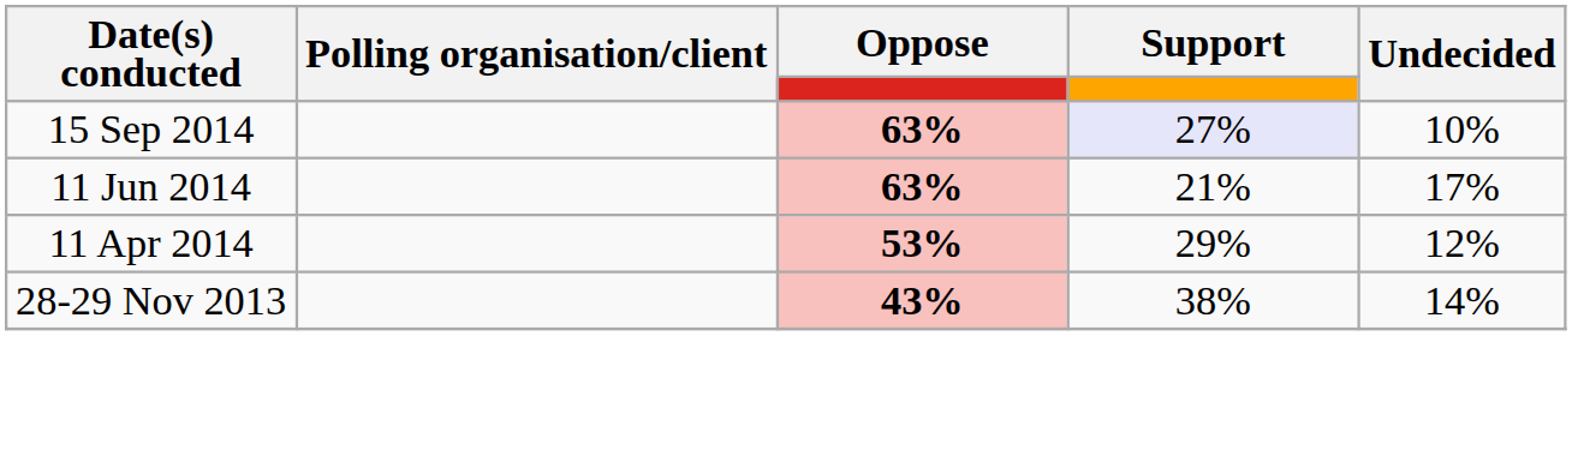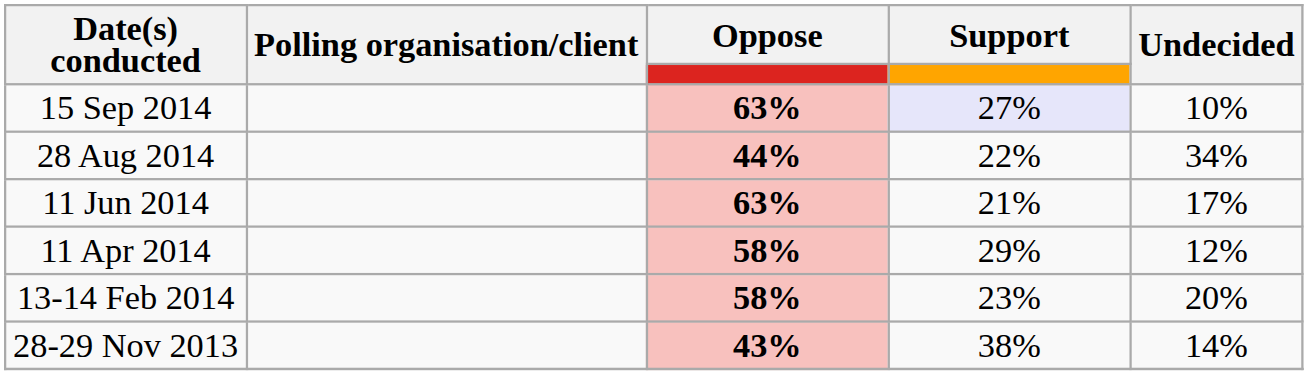 <table class="wikitable sortable" style="text-align: center; line-height: 14px; font-size: 95%;">
 <tr>
 <th rowspan="2">Date(s)<br>conducted</th>
 <th rowspan="2">Polling organisation/client</th>
 <th>Oppose</th>
 <th>Support</th>
 <th rowspan="2">Undecided</th>
 </tr>
 <tr>
 <th class="unsortable" style="background: rgb(220, 36, 31); width: 100px; color: white;"></th>
 <th class="unsortable" style="background: orange; width: 100px; color: white;"></th>
 </tr>
 <tr>
 <td data-sort-value="2012-10-26">15 Sep 2014</td>
 <td></td>
 <td style="background: rgb(248, 193, 190);"><strong>63%</strong></td>
 <td style="background: lavender;">27%</td>
 <td>10%</td>
 </tr>
 <tr>
+<td data-sort-value="2012-10-26">28 Aug 2014</td>
+<td></td>
+<td style="background: rgb(248, 193, 190);"><strong>44%</strong></td>
+<td>22%</td>
+<td>34%</td>
+</tr>
+<tr>
 <td data-sort-value="2012-10-26">11 Jun 2014</td>
 <td></td>
 <td style="background: rgb(248, 193, 190);"><strong>63%</strong></td>
 <td>21%</td>
 <td>17%</td>
 </tr>
 <tr>
 <td data-sort-value="2012-06-14">11 Apr 2014</td>
 <td></td>
-<td style="background: rgb(248, 193, 190);"><strong>53%</strong></td>
+<td style="background: rgb(248, 193, 190);"><strong>58%</strong></td>
 <td>29%</td>
 <td>12%</td>
+</tr>
+<tr>
+<td data-sort-value="2012-06-14">13-14 Feb 2014</td>
+<td></td>
+<td style="background: rgb(248, 193, 190);"><strong>58%</strong></td>
+<td>23%</td>
+<td>20%</td>
 </tr>
 <tr>
 <td data-sort-value="2012-10-26">28-29 Nov 2013</td>
 <td></td>
 <td style="background: rgb(248, 193, 190);"><strong>43%</strong></td>
 <td>38%</td>
 <td>14%</td>
 </tr>
 <tr>
 </tr>
 </table>
